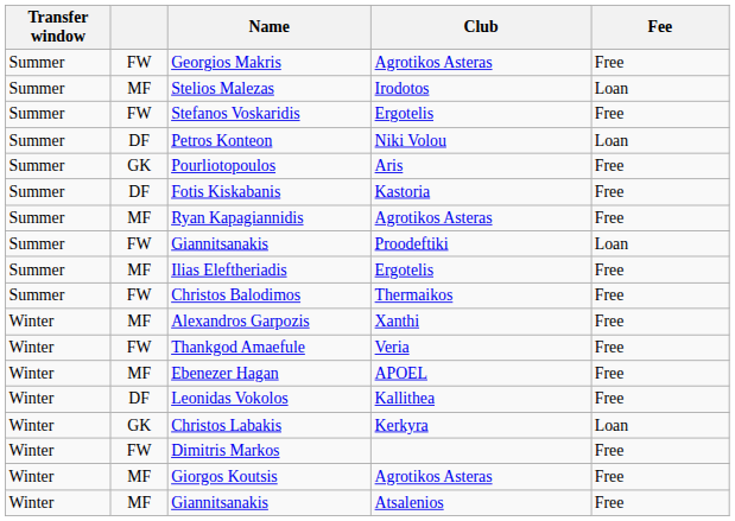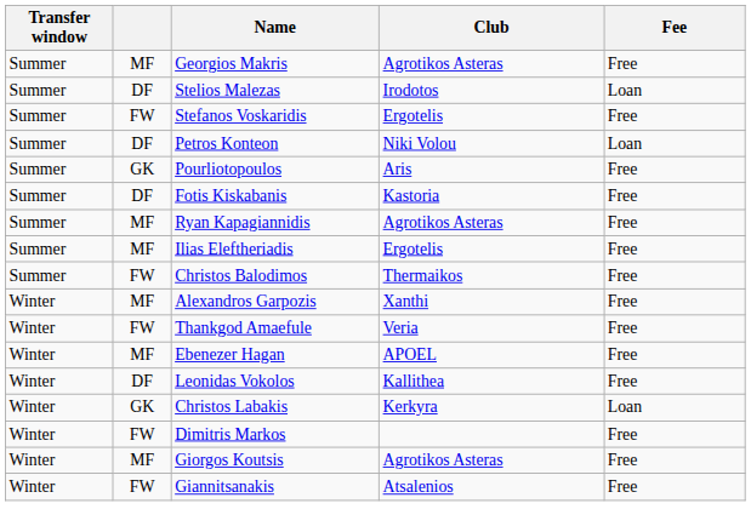 <table class="wikitable plainrowheaders">
 <tr>
 <th scope="col" style="width:6em;">Transfer window</th>
 <th scope="col" style="width:3em;"></th>
 <th scope="col" style="width:12em;">Name</th>
 <th scope="col" style="width:13em;">Club</th>
 <th scope="col" style="width:8em;">Fee</th>
 </tr>
 <tr>
 <td>Summer</td>
-<td align="center">FW</td>
+<td align="center">MF</td>
 <td> <a href='#'>Georgios Makris</a></td>
 <td> <a href='#'>Agrotikos Asteras</a></td>
 <td>Free</td>
 </tr>
 <tr>
 <td>Summer</td>
-<td align="center">MF</td>
+<td align="center">DF</td>
 <td> <a href='#'>Stelios Malezas</a></td>
 <td> <a href='#'>Irodotos</a></td>
 <td>Loan</td>
 </tr>
 <tr>
 <td>Summer</td>
 <td align="center">FW</td>
 <td> <a href='#'>Stefanos Voskaridis</a></td>
 <td> <a href='#'>Ergotelis</a></td>
 <td>Free</td>
 </tr>
 <tr>
 <td>Summer</td>
 <td align="center">DF</td>
 <td> <a href='#'>Petros Konteon</a></td>
 <td> <a href='#'>Niki Volou</a></td>
 <td>Loan</td>
 </tr>
 <tr>
 <td>Summer</td>
 <td align="center">GK</td>
 <td> <a href='#'>Pourliotopoulos</a></td>
 <td> <a href='#'>Aris</a></td>
 <td>Free</td>
 </tr>
 <tr>
 <td>Summer</td>
 <td align="center">DF</td>
 <td> <a href='#'>Fotis Kiskabanis</a></td>
 <td> <a href='#'>Kastoria</a></td>
 <td>Free</td>
 </tr>
 <tr>
 <td>Summer</td>
 <td align="center">MF</td>
 <td> <a href='#'>Ryan Kapagiannidis</a></td>
 <td> <a href='#'>Agrotikos Asteras</a></td>
 <td>Free</td>
-</tr>
-<tr>
-<td>Summer</td>
-<td align="center">FW</td>
-<td> <a href='#'>Giannitsanakis</a></td>
-<td> <a href='#'>Proodeftiki</a></td>
-<td>Loan</td>
 </tr>
 <tr>
 <td>Summer</td>
 <td align="center">MF</td>
 <td> <a href='#'>Ilias Eleftheriadis</a></td>
 <td> <a href='#'>Ergotelis</a></td>
 <td>Free</td>
 </tr>
 <tr>
 <td>Summer</td>
 <td align="center">FW</td>
 <td> <a href='#'>Christos Balodimos</a></td>
 <td> <a href='#'>Thermaikos</a></td>
 <td>Free</td>
 </tr>
 <tr>
 <td>Winter</td>
 <td align="center">MF</td>
 <td> <a href='#'>Alexandros Garpozis</a></td>
 <td> <a href='#'>Xanthi</a></td>
 <td>Free</td>
 </tr>
 <tr>
 <td>Winter</td>
 <td align="center">FW</td>
 <td> <a href='#'>Thankgod Amaefule</a></td>
 <td> <a href='#'>Veria</a></td>
 <td>Free</td>
 </tr>
 <tr>
 <td>Winter</td>
 <td align="center">MF</td>
 <td> <a href='#'>Ebenezer Hagan</a></td>
 <td> <a href='#'>APOEL</a></td>
 <td>Free</td>
 </tr>
 <tr>
 <td>Winter</td>
 <td align="center">DF</td>
 <td> <a href='#'>Leonidas Vokolos</a></td>
 <td> <a href='#'>Kallithea</a></td>
 <td>Free</td>
 </tr>
 <tr>
 <td>Winter</td>
 <td align="center">GK</td>
 <td> <a href='#'>Christos Labakis</a></td>
 <td> <a href='#'>Kerkyra</a></td>
 <td>Loan</td>
 </tr>
 <tr>
 <td>Winter</td>
 <td align="center">FW</td>
 <td> <a href='#'>Dimitris Markos</a></td>
 <td></td>
 <td>Free</td>
 </tr>
 <tr>
 <td>Winter</td>
 <td align="center">MF</td>
 <td> <a href='#'>Giorgos Koutsis</a></td>
 <td> <a href='#'>Agrotikos Asteras</a></td>
 <td>Free</td>
 </tr>
 <tr>
 <td>Winter</td>
-<td align="center">MF</td>
+<td align="center">FW</td>
 <td> <a href='#'>Giannitsanakis</a></td>
 <td> <a href='#'>Atsalenios</a></td>
 <td>Free</td>
 </tr>
 </table>
